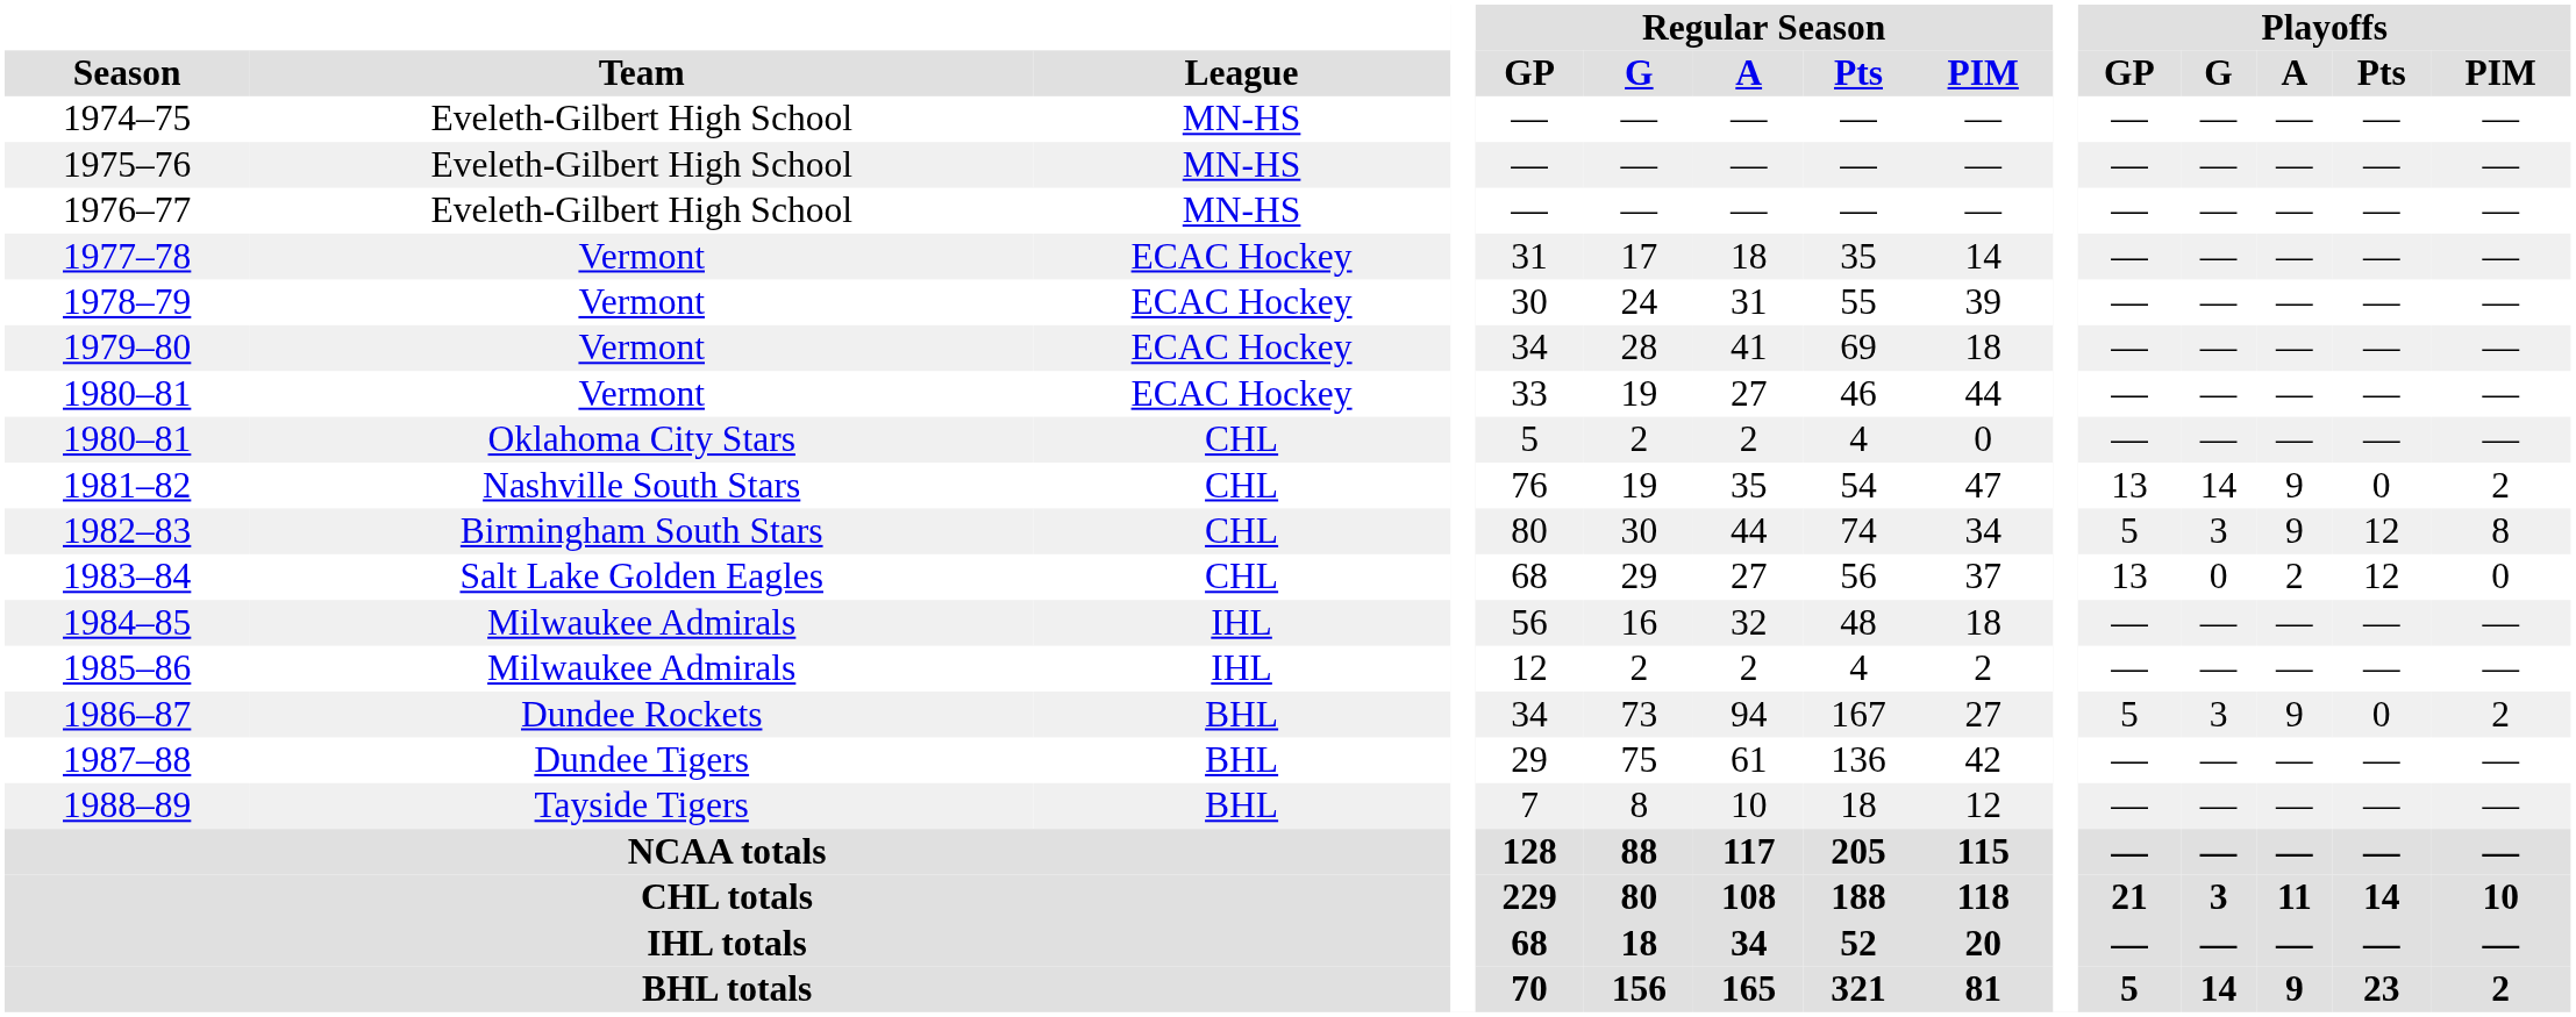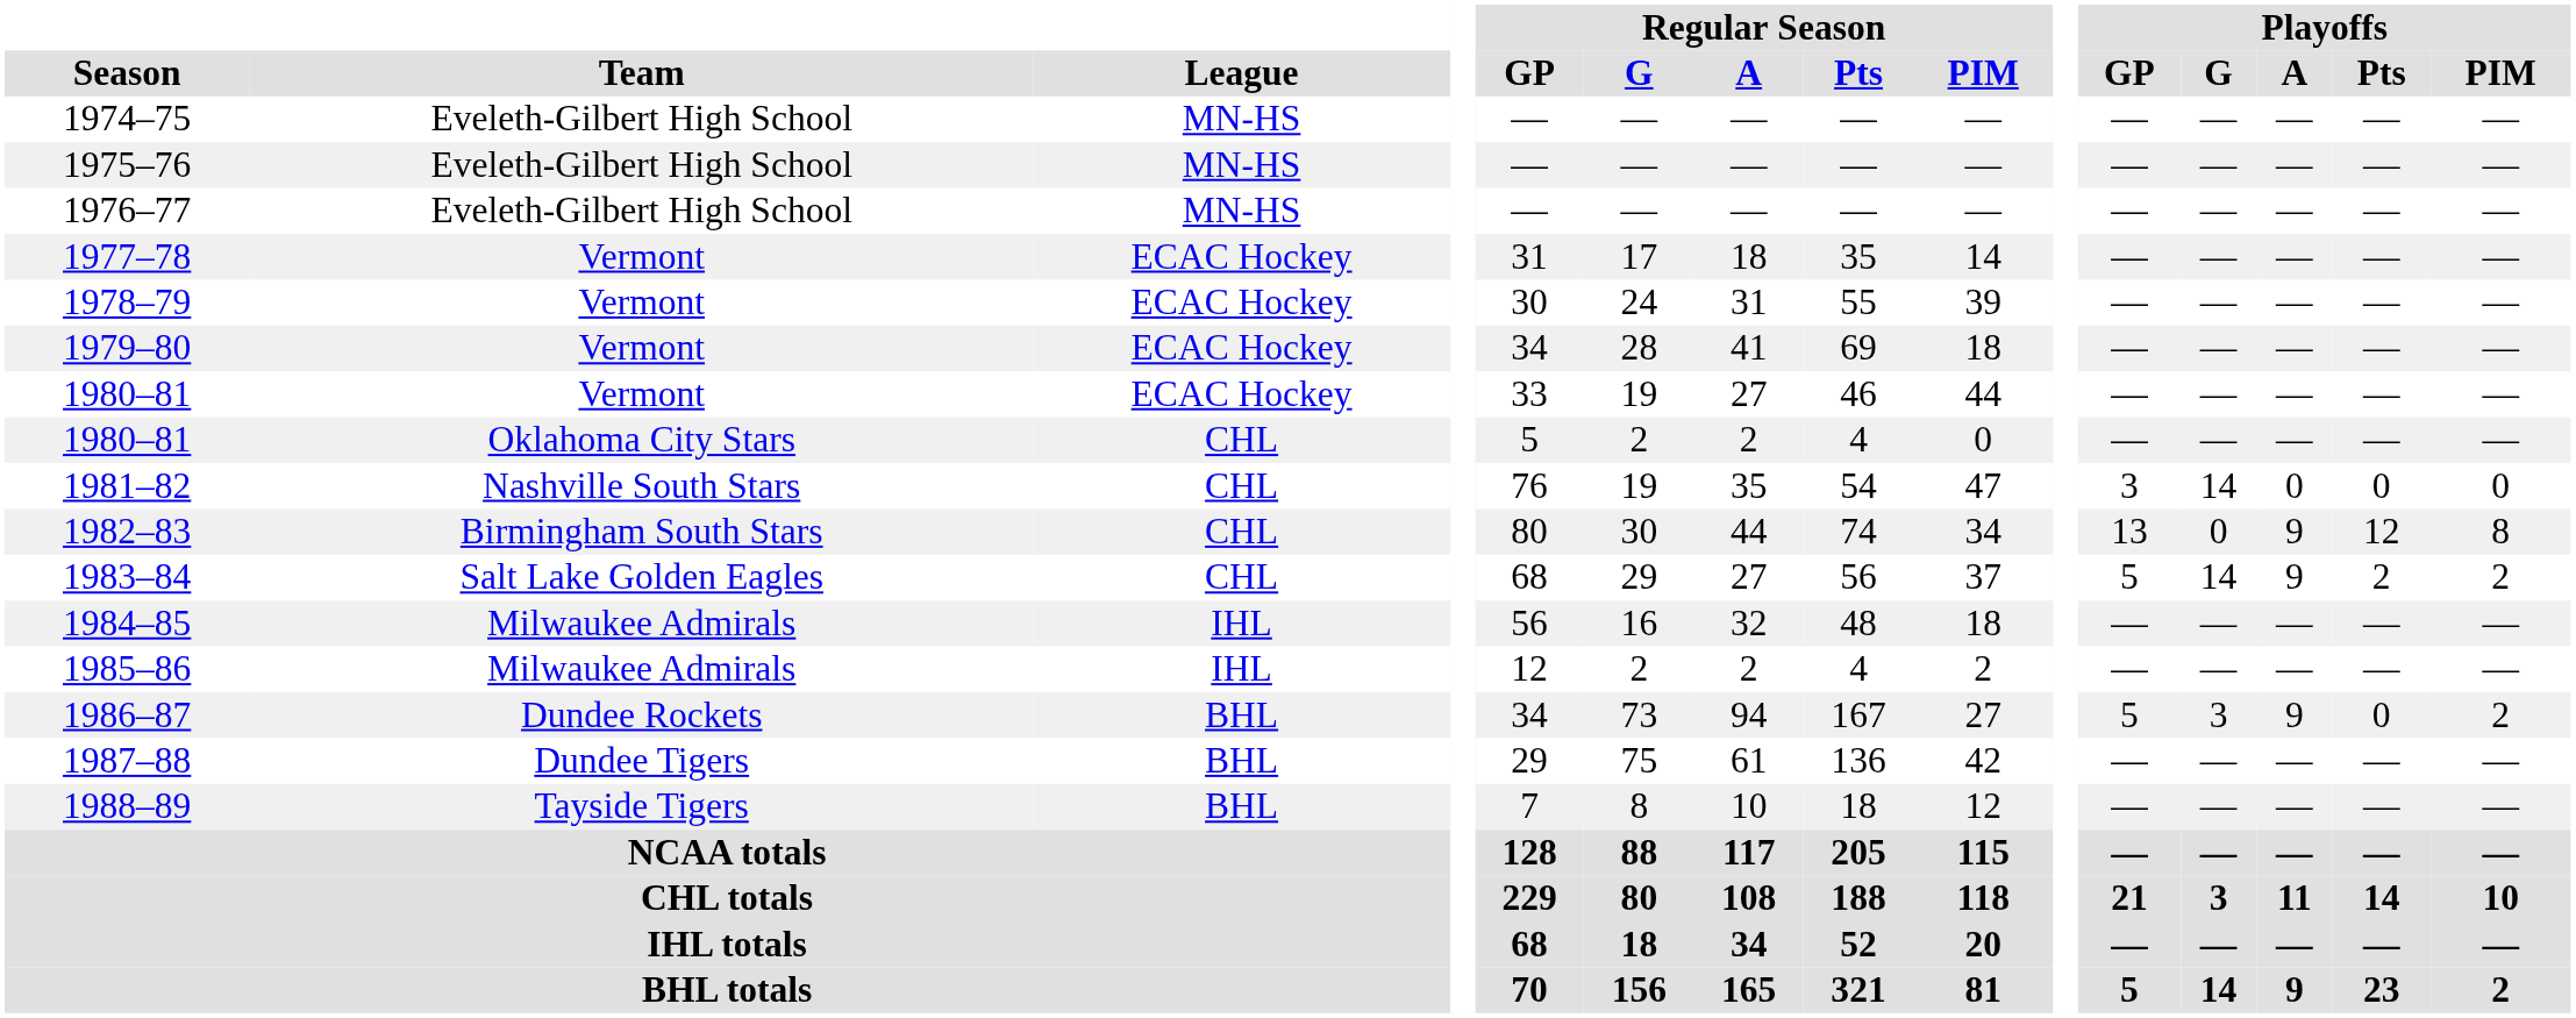 <table border="0" cellpadding="1" cellspacing="0" style="text-align:center; width:70em">
 <tr bgcolor="#e0e0e0">
 <th colspan="3"  bgcolor="#ffffff"> </th>
 <th rowspan="99" bgcolor="#ffffff"> </th>
 <th colspan="5">Regular Season</th>
 <th rowspan="99" bgcolor="#ffffff"> </th>
 <th colspan="5">Playoffs</th>
 </tr>
 <tr bgcolor="#e0e0e0">
 <th>Season</th>
 <th>Team</th>
 <th>League</th>
 <th>GP</th>
 <th><a href='#'>G</a></th>
 <th><a href='#'>A</a></th>
 <th><a href='#'>Pts</a></th>
 <th><a href='#'>PIM</a></th>
 <th>GP</th>
 <th>G</th>
 <th>A</th>
 <th>Pts</th>
 <th>PIM</th>
 </tr>
 <tr>
 <td>1974–75</td>
 <td>Eveleth-Gilbert High School</td>
 <td><a href='#'>MN-HS</a></td>
 <td>—</td>
 <td>—</td>
 <td>—</td>
 <td>—</td>
 <td>—</td>
 <td>—</td>
 <td>—</td>
 <td>—</td>
 <td>—</td>
 <td>—</td>
 </tr>
 <tr bgcolor="f0f0f0">
 <td>1975–76</td>
 <td>Eveleth-Gilbert High School</td>
 <td><a href='#'>MN-HS</a></td>
 <td>—</td>
 <td>—</td>
 <td>—</td>
 <td>—</td>
 <td>—</td>
 <td>—</td>
 <td>—</td>
 <td>—</td>
 <td>—</td>
 <td>—</td>
 </tr>
 <tr>
 <td>1976–77</td>
 <td>Eveleth-Gilbert High School</td>
 <td><a href='#'>MN-HS</a></td>
 <td>—</td>
 <td>—</td>
 <td>—</td>
 <td>—</td>
 <td>—</td>
 <td>—</td>
 <td>—</td>
 <td>—</td>
 <td>—</td>
 <td>—</td>
 </tr>
 <tr bgcolor="f0f0f0">
 <td><a href='#'>1977–78</a></td>
 <td><a href='#'>Vermont</a></td>
 <td><a href='#'>ECAC Hockey</a></td>
 <td>31</td>
 <td>17</td>
 <td>18</td>
 <td>35</td>
 <td>14</td>
 <td>—</td>
 <td>—</td>
 <td>—</td>
 <td>—</td>
 <td>—</td>
 </tr>
 <tr>
 <td><a href='#'>1978–79</a></td>
 <td><a href='#'>Vermont</a></td>
 <td><a href='#'>ECAC Hockey</a></td>
 <td>30</td>
 <td>24</td>
 <td>31</td>
 <td>55</td>
 <td>39</td>
 <td>—</td>
 <td>—</td>
 <td>—</td>
 <td>—</td>
 <td>—</td>
 </tr>
 <tr bgcolor="f0f0f0">
 <td><a href='#'>1979–80</a></td>
 <td><a href='#'>Vermont</a></td>
 <td><a href='#'>ECAC Hockey</a></td>
 <td>34</td>
 <td>28</td>
 <td>41</td>
 <td>69</td>
 <td>18</td>
 <td>—</td>
 <td>—</td>
 <td>—</td>
 <td>—</td>
 <td>—</td>
 </tr>
 <tr>
 <td><a href='#'>1980–81</a></td>
 <td><a href='#'>Vermont</a></td>
 <td><a href='#'>ECAC Hockey</a></td>
 <td>33</td>
 <td>19</td>
 <td>27</td>
 <td>46</td>
 <td>44</td>
 <td>—</td>
 <td>—</td>
 <td>—</td>
 <td>—</td>
 <td>—</td>
 </tr>
 <tr bgcolor="f0f0f0">
 <td><a href='#'>1980–81</a></td>
 <td><a href='#'>Oklahoma City Stars</a></td>
 <td><a href='#'>CHL</a></td>
 <td>5</td>
 <td>2</td>
 <td>2</td>
 <td>4</td>
 <td>0</td>
 <td>—</td>
 <td>—</td>
 <td>—</td>
 <td>—</td>
 <td>—</td>
 </tr>
 <tr>
 <td><a href='#'>1981–82</a></td>
 <td><a href='#'>Nashville South Stars</a></td>
 <td><a href='#'>CHL</a></td>
 <td>76</td>
 <td>19</td>
 <td>35</td>
 <td>54</td>
 <td>47</td>
-<td>13</td>
+<td>3</td>
 <td>14</td>
-<td>9</td>
 <td>0</td>
-<td>2</td>
+<td>0</td>
+<td>0</td>
 </tr>
 <tr bgcolor="f0f0f0">
 <td><a href='#'>1982–83</a></td>
 <td><a href='#'>Birmingham South Stars</a></td>
 <td><a href='#'>CHL</a></td>
 <td>80</td>
 <td>30</td>
 <td>44</td>
 <td>74</td>
 <td>34</td>
-<td>5</td>
-<td>3</td>
+<td>13</td>
+<td>0</td>
 <td>9</td>
 <td>12</td>
 <td>8</td>
 </tr>
 <tr>
 <td><a href='#'>1983–84</a></td>
 <td><a href='#'>Salt Lake Golden Eagles</a></td>
 <td><a href='#'>CHL</a></td>
 <td>68</td>
 <td>29</td>
 <td>27</td>
 <td>56</td>
 <td>37</td>
-<td>13</td>
-<td>0</td>
+<td>5</td>
+<td>14</td>
+<td>9</td>
 <td>2</td>
-<td>12</td>
-<td>0</td>
+<td>2</td>
 </tr>
 <tr bgcolor="f0f0f0">
 <td><a href='#'>1984–85</a></td>
 <td><a href='#'>Milwaukee Admirals</a></td>
 <td><a href='#'>IHL</a></td>
 <td>56</td>
 <td>16</td>
 <td>32</td>
 <td>48</td>
 <td>18</td>
 <td>—</td>
 <td>—</td>
 <td>—</td>
 <td>—</td>
 <td>—</td>
 </tr>
 <tr>
 <td><a href='#'>1985–86</a></td>
 <td><a href='#'>Milwaukee Admirals</a></td>
 <td><a href='#'>IHL</a></td>
 <td>12</td>
 <td>2</td>
 <td>2</td>
 <td>4</td>
 <td>2</td>
 <td>—</td>
 <td>—</td>
 <td>—</td>
 <td>—</td>
 <td>—</td>
 </tr>
 <tr bgcolor="f0f0f0">
 <td><a href='#'>1986–87</a></td>
 <td><a href='#'>Dundee Rockets</a></td>
 <td><a href='#'>BHL</a></td>
 <td>34</td>
 <td>73</td>
 <td>94</td>
 <td>167</td>
 <td>27</td>
 <td>5</td>
 <td>3</td>
 <td>9</td>
 <td>0</td>
 <td>2</td>
 </tr>
 <tr>
 <td><a href='#'>1987–88</a></td>
 <td><a href='#'>Dundee Tigers</a></td>
 <td><a href='#'>BHL</a></td>
 <td>29</td>
 <td>75</td>
 <td>61</td>
 <td>136</td>
 <td>42</td>
 <td>—</td>
 <td>—</td>
 <td>—</td>
 <td>—</td>
 <td>—</td>
 </tr>
 <tr bgcolor="f0f0f0">
 <td><a href='#'>1988–89</a></td>
 <td><a href='#'>Tayside Tigers</a></td>
 <td><a href='#'>BHL</a></td>
 <td>7</td>
 <td>8</td>
 <td>10</td>
 <td>18</td>
 <td>12</td>
 <td>—</td>
 <td>—</td>
 <td>—</td>
 <td>—</td>
 <td>—</td>
 </tr>
 <tr bgcolor="#e0e0e0">
 <th colspan="3">NCAA totals</th>
 <th>128</th>
 <th>88</th>
 <th>117</th>
 <th>205</th>
 <th>115</th>
 <th>—</th>
 <th>—</th>
 <th>—</th>
 <th>—</th>
 <th>—</th>
 </tr>
 <tr bgcolor="#e0e0e0">
 <th colspan="3">CHL totals</th>
 <th>229</th>
 <th>80</th>
 <th>108</th>
 <th>188</th>
 <th>118</th>
 <th>21</th>
 <th>3</th>
 <th>11</th>
 <th>14</th>
 <th>10</th>
 </tr>
 <tr bgcolor="#e0e0e0">
 <th colspan="3">IHL totals</th>
 <th>68</th>
 <th>18</th>
 <th>34</th>
 <th>52</th>
 <th>20</th>
 <th>—</th>
 <th>—</th>
 <th>—</th>
 <th>—</th>
 <th>—</th>
 </tr>
 <tr bgcolor="#e0e0e0">
 <th colspan="3">BHL totals</th>
 <th>70</th>
 <th>156</th>
 <th>165</th>
 <th>321</th>
 <th>81</th>
 <th>5</th>
 <th>14</th>
 <th>9</th>
 <th>23</th>
 <th>2</th>
 </tr>
 </table>
